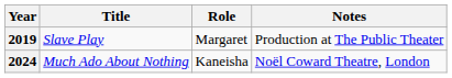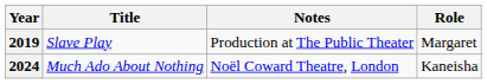 <table class="wikitable sortable">
 <tr>
 <th scope="col">Year</th>
 <th scope="col">Title</th>
+<th scope="col" class="unsortable">Notes</th>
 <th scope="col">Role</th>
-<th scope="col" class="unsortable">Notes</th>
 </tr>
 <tr>
 <th scope="row">2019</th>
 <td><em><a href='#'>Slave Play</a></em></td>
+<td>Production at <a href='#'>The Public Theater</a></td>
 <td>Margaret</td>
-<td>Production at <a href='#'>The Public Theater</a></td>
 </tr>
 <tr>
 <th scope="row">2024</th>
 <td><em><a href='#'>Much Ado About Nothing</a></em></td>
+<td><a href='#'>Noël Coward Theatre</a>, <a href='#'>London</a></td>
 <td>Kaneisha</td>
-<td><a href='#'>Noël Coward Theatre</a>, <a href='#'>London</a></td>
 </tr>
 </table>
